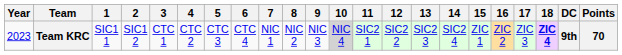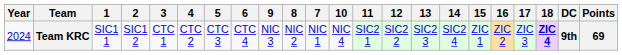 <table class="wikitable" style="text-align:center; font-size:85%">
 <tr>
 <th>Year</th>
 <th>Team</th>
 <th>1</th>
 <th>2</th>
 <th>3</th>
 <th>4</th>
 <th>5</th>
 <th>6</th>
+<th>9</th>
+<th>8</th>
 <th>7</th>
-<th>8</th>
-<th>9</th>
 <th>10</th>
 <th>11</th>
 <th>12</th>
 <th>13</th>
 <th>14</th>
 <th>15</th>
 <th>16</th>
 <th>17</th>
 <th>18</th>
 <th>DC</th>
 <th>Points</th>
 </tr>
 <tr>
-<td><a href='#'>2023</a></td>
+<td><a href='#'>2024</a></td>
 <th nowrap>Team KRC</th>
 <td><a href='#'>SIC1<br>1</a></td>
 <td><a href='#'>SIC1<br>2</a></td>
 <td><a href='#'>CTC<br>1</a></td>
 <td><a href='#'>CTC<br>2</a></td>
 <td><a href='#'>CTC<br>3</a></td>
 <td><a href='#'>CTC<br>4</a></td>
+<td><a href='#'>NIC<br>3</a></td>
+<td><a href='#'>NIC<br>2</a></td>
 <td><a href='#'>NIC<br>1</a></td>
-<td><a href='#'>NIC<br>2</a></td>
-<td><a href='#'>NIC<br>3</a></td>
-<td style="background: lightgrey;"><a href='#'>NIC<br>4</a></td>
+<td><a href='#'>NIC<br>4</a></td>
 <td style="background:#DFFFDF"><a href='#'>SIC2<br>1</a><br></td>
 <td style="background:#DFFFDF"><a href='#'>SIC2<br>2</a><br></td>
 <td style="background:#DFFFDF"><a href='#'>SIC2<br>3</a><br></td>
 <td style="background:#DFFFDF"><a href='#'>SIC2<br>4</a><br></td>
 <td style="background:#DFFFDF"><a href='#'>ZIC<br>1</a><br></td>
 <td style="background:#FFDF9F"><a href='#'>ZIC<br>2</a><br></td>
 <td style="background:#DFFFDF"><a href='#'>ZIC<br>3</a><br></td>
 <td style="background:#EFCFFF"><strong><a href='#'>ZIC<br>4</a><br></strong></td>
 <th>9th</th>
-<th>70</th>
+<th>69</th>
 </tr>
 </table>
